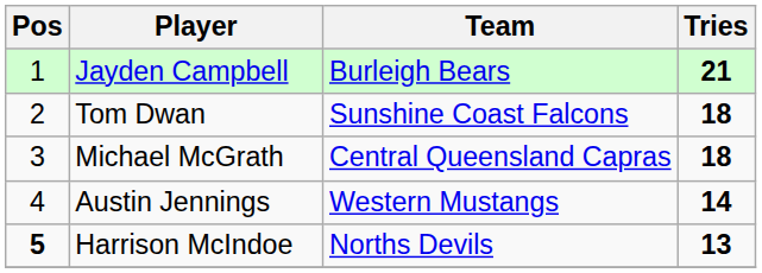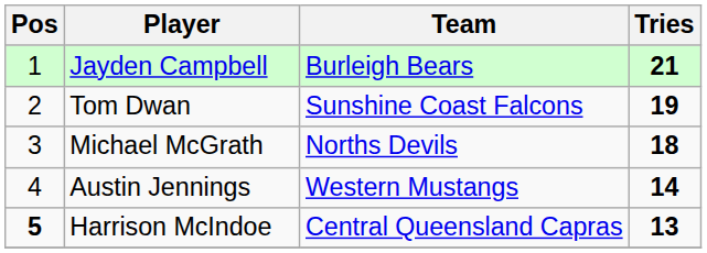 <table class="wikitable" style="text-align: center;">
 <tr>
 <th>Pos</th>
 <th width=140>Player</th>
 <th>Team</th>
 <th>Tries</th>
 </tr>
 <tr bgcolor="#d0ffd0">
 <td rowspan = 1>1</td>
 <td align="left"><a href='#'>Jayden Campbell</a></td>
 <td align="left"> <a href='#'>Burleigh Bears</a></td>
 <td><strong>21</strong></td>
 </tr>
 <tr>
 <td rowspan = 1>2</td>
 <td align="left">Tom Dwan</td>
 <td align="left"> <a href='#'>Sunshine Coast Falcons</a></td>
-<td><strong>18</strong></td>
+<td><strong>19</strong></td>
 </tr>
 <tr>
 <td rowspan = 1>3</td>
 <td align="left">Michael McGrath</td>
-<td align="left"> <a href='#'>Central Queensland Capras</a></td>
+<td align="left"> <a href='#'>Norths Devils</a></td>
 <td><strong>18</strong></td>
 </tr>
 <tr>
 <td rowspan = 1>4</td>
 <td align="left">Austin Jennings</td>
 <td align="left"> <a href='#'>Western Mustangs</a></td>
 <td><strong>14</strong></td>
 </tr>
 <tr>
 <td rowspan = 1><strong>5</strong></td>
 <td align="left">Harrison McIndoe</td>
-<td align="left"> <a href='#'>Norths Devils</a></td>
+<td align="left"> <a href='#'>Central Queensland Capras</a></td>
 <td><strong>13</strong></td>
 </tr>
 <tr>
 </tr>
 </table>
